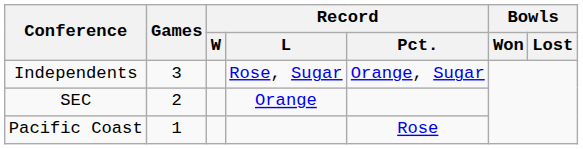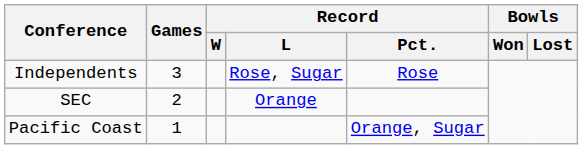 <table class="wikitable sortable" style="text-align:center; font-size: 95%;">
 <tr>
 <th rowspan=2>Conference</th>
 <th rowspan=2>Games</th>
 <th colspan=3>Record</th>
 <th colspan=2>Bowls</th>
 </tr>
 <tr>
 <th>W</th>
 <th>L</th>
 <th>Pct.</th>
 <th class=unsortable>Won</th>
 <th class=unsortable>Lost</th>
 </tr>
 <tr>
 <td>Independents</td>
 <td>3</td>
 <td></td>
 <td><a href='#'>Rose</a>, <a href='#'>Sugar</a></td>
-<td><a href='#'>Orange</a>, <a href='#'>Sugar</a></td>
+<td><a href='#'>Rose</a></td>
 </tr>
 <tr>
 <td>SEC</td>
 <td>2</td>
 <td></td>
 <td><a href='#'>Orange</a></td>
 <td></td>
 </tr>
 <tr>
 <td>Pacific Coast</td>
 <td>1</td>
 <td></td>
 <td></td>
-<td><a href='#'>Rose</a></td>
+<td><a href='#'>Orange</a>, <a href='#'>Sugar</a></td>
 </tr>
 </table>
